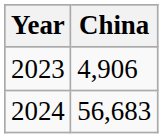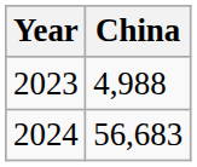 <table class="wikitable">
 <tr>
 <th>Year</th>
 <th>China</th>
 </tr>
 <tr>
 <td>2023</td>
-<td>4,906</td>
+<td>4,988</td>
 </tr>
 <tr>
 <td>2024</td>
 <td>56,683</td>
 </tr>
 </table>
